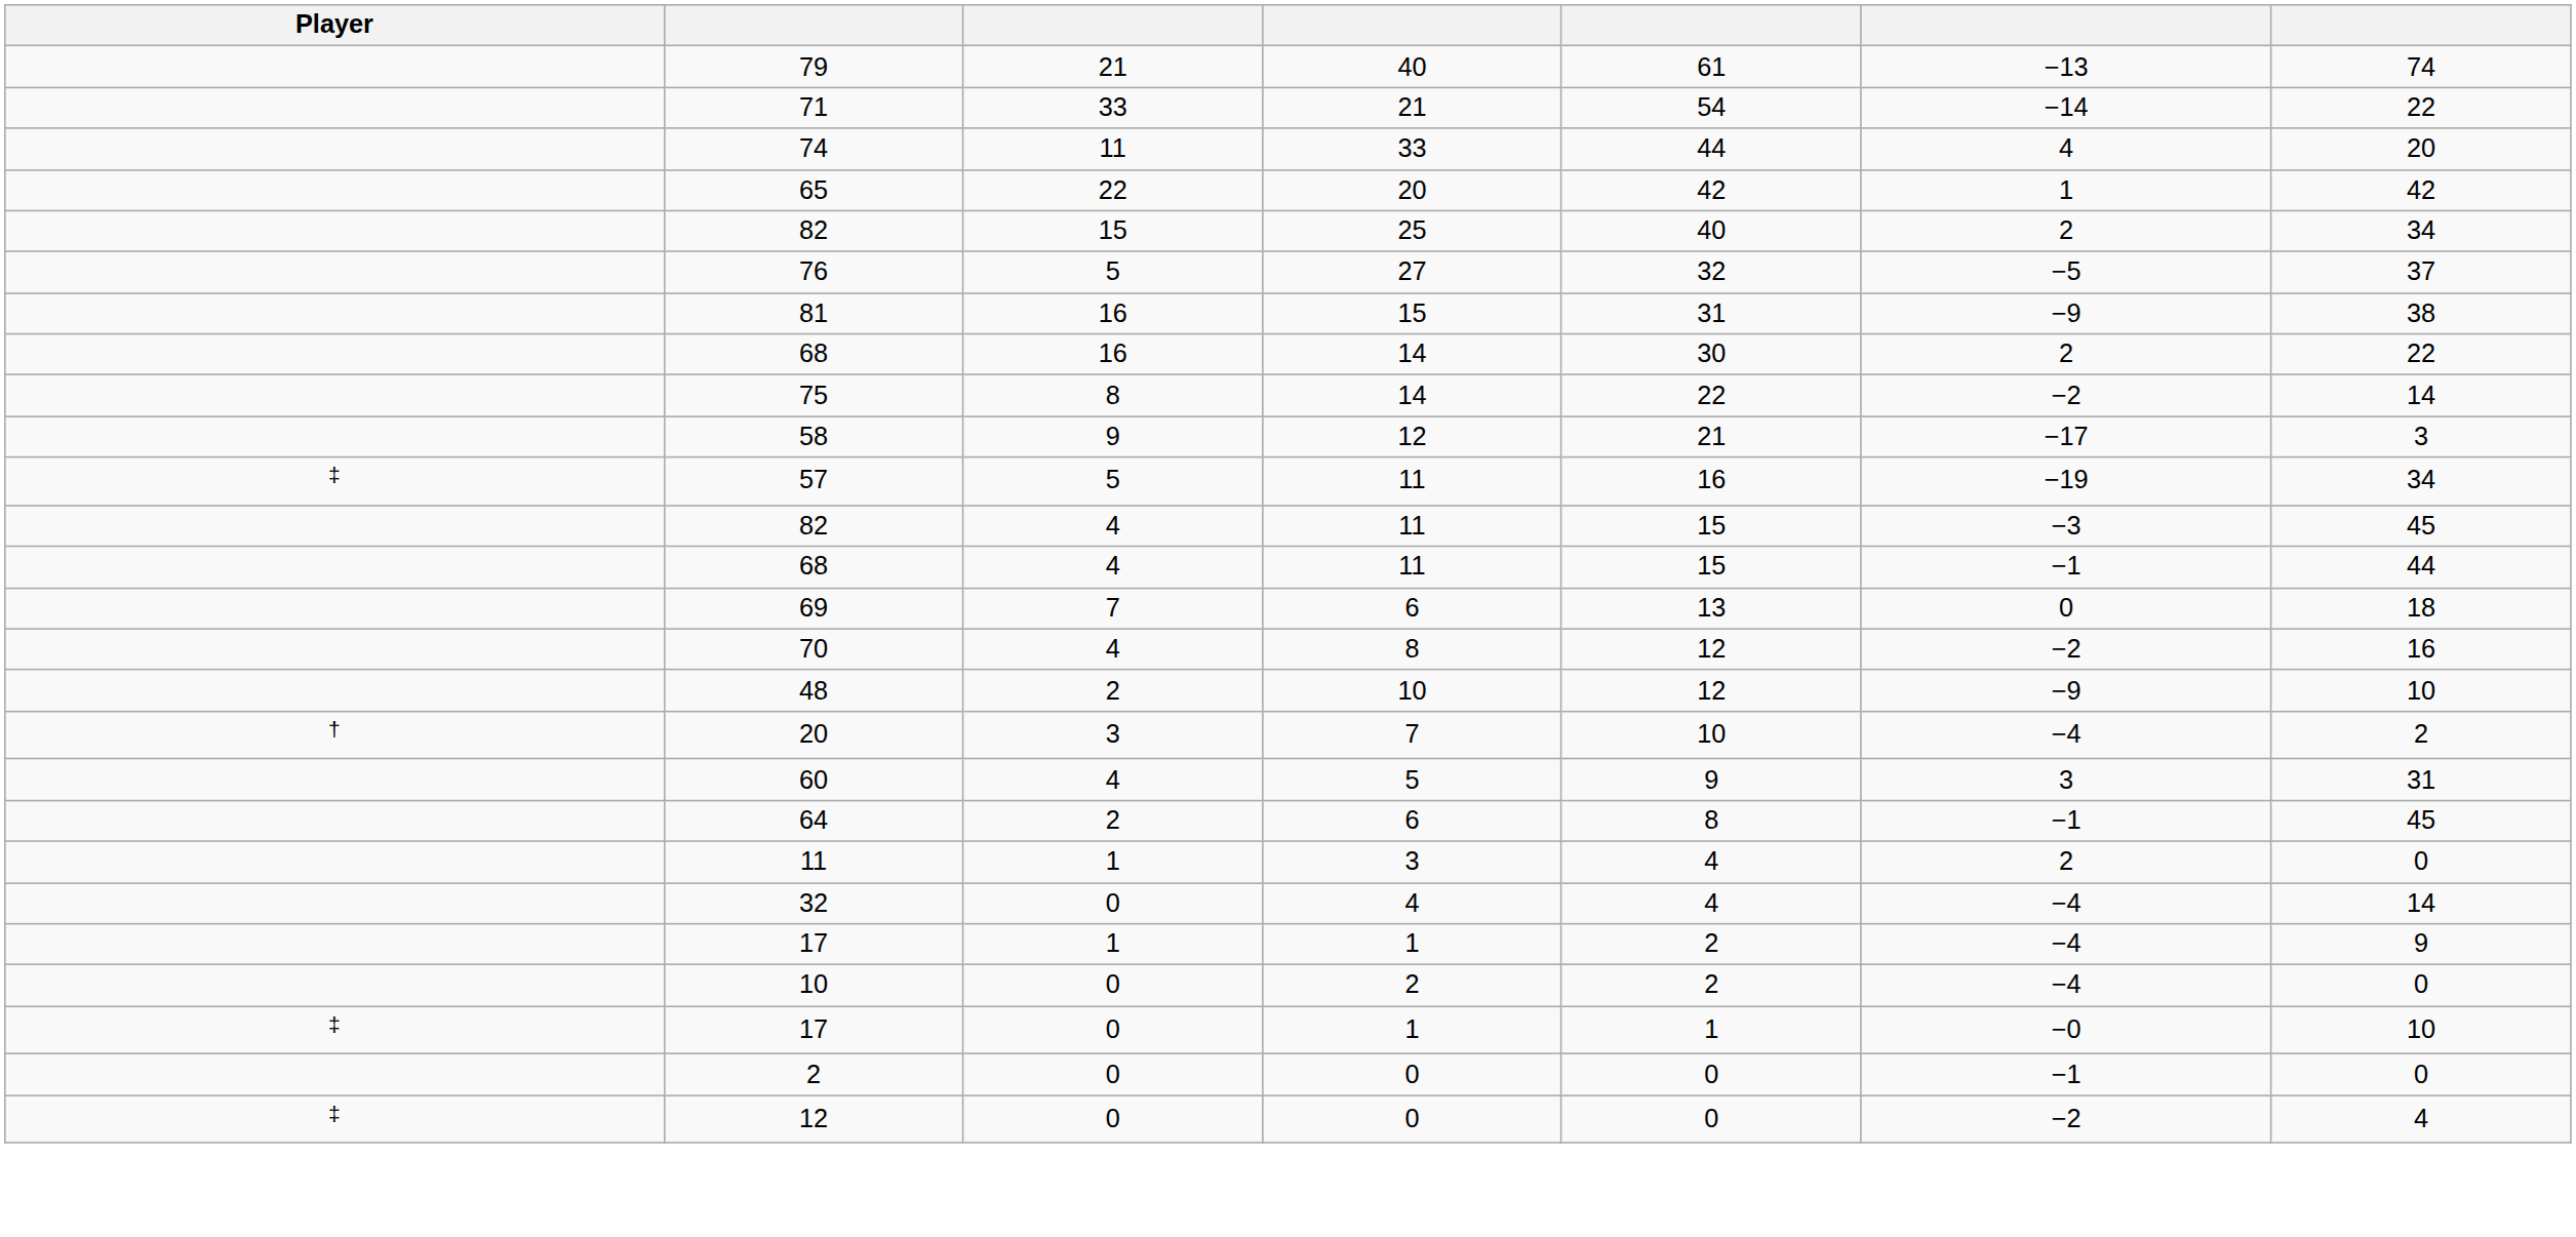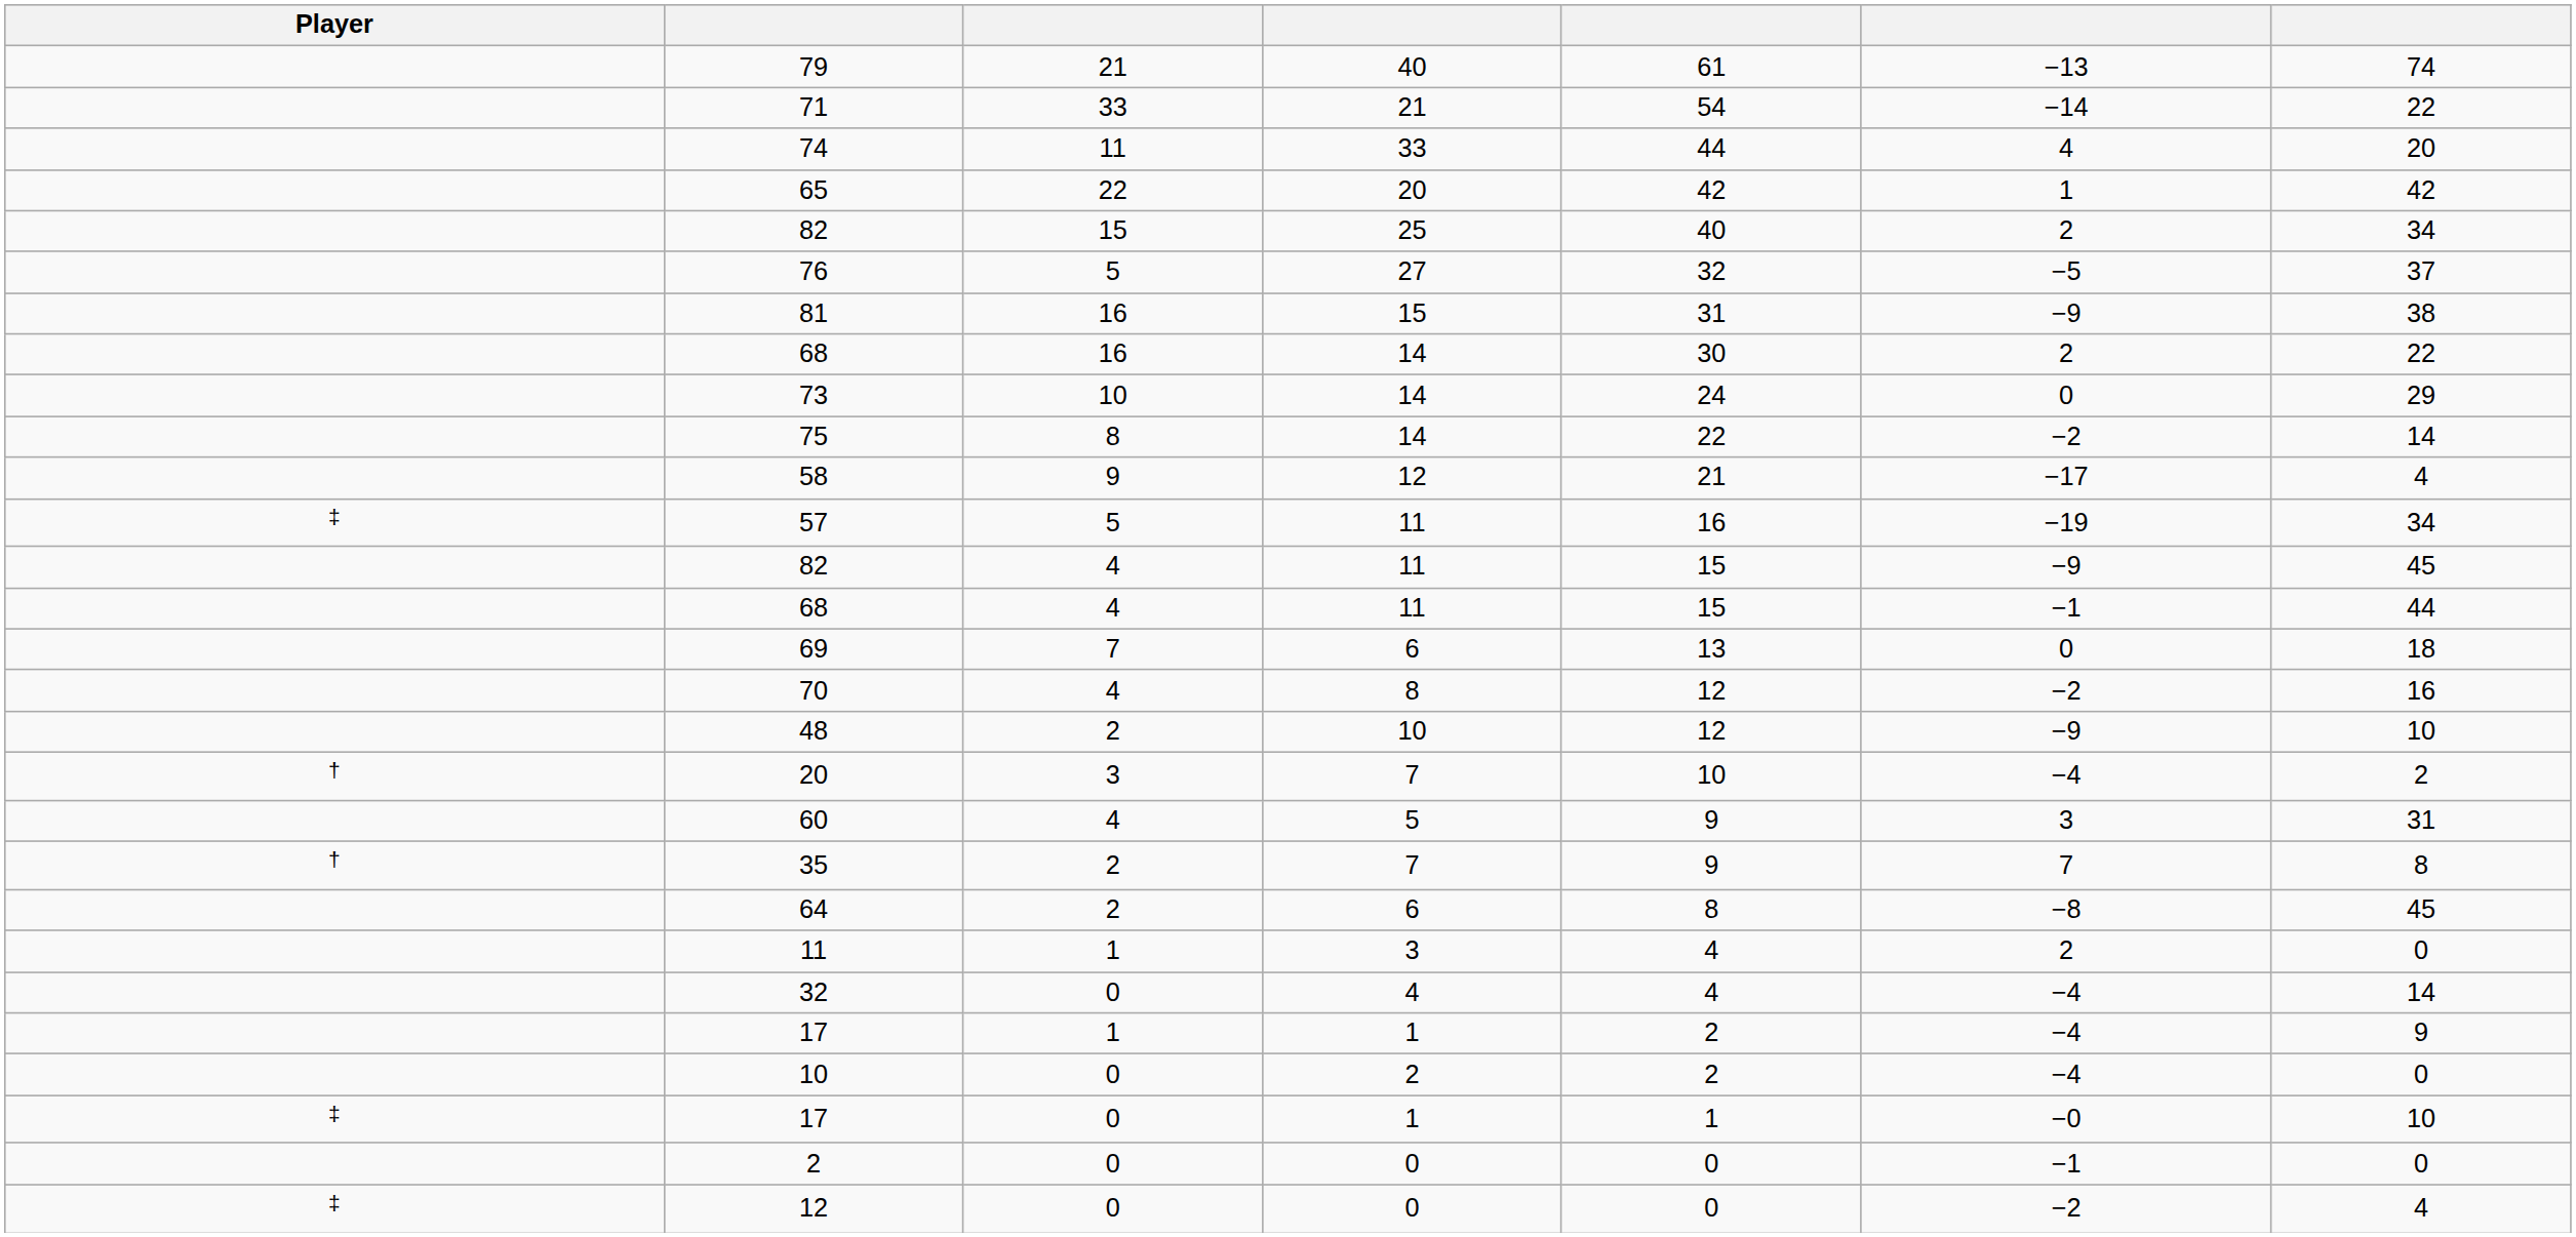 <table class="wikitable sortable" style="width:100%; text-align:center;">
 <tr>
 <th>Player</th>
 <th></th>
 <th></th>
 <th></th>
 <th></th>
 <th data-sort-type="number"></th>
 <th></th>
 </tr>
 <tr>
 <td></td>
 <td>79</td>
 <td>21</td>
 <td>40</td>
 <td>61</td>
 <td>−13</td>
 <td>74</td>
 </tr>
 <tr>
 <td></td>
 <td>71</td>
 <td>33</td>
 <td>21</td>
 <td>54</td>
 <td>−14</td>
 <td>22</td>
 </tr>
 <tr>
 <td></td>
 <td>74</td>
 <td>11</td>
 <td>33</td>
 <td>44</td>
 <td>4</td>
 <td>20</td>
 </tr>
 <tr>
 <td></td>
 <td>65</td>
 <td>22</td>
 <td>20</td>
 <td>42</td>
 <td>1</td>
 <td>42</td>
 </tr>
 <tr>
 <td></td>
 <td>82</td>
 <td>15</td>
 <td>25</td>
 <td>40</td>
 <td>2</td>
 <td>34</td>
 </tr>
 <tr>
 <td></td>
 <td>76</td>
 <td>5</td>
 <td>27</td>
 <td>32</td>
 <td>−5</td>
 <td>37</td>
 </tr>
 <tr>
 <td></td>
 <td>81</td>
 <td>16</td>
 <td>15</td>
 <td>31</td>
 <td>−9</td>
 <td>38</td>
 </tr>
 <tr>
 <td></td>
 <td>68</td>
 <td>16</td>
 <td>14</td>
 <td>30</td>
 <td>2</td>
 <td>22</td>
 </tr>
 <tr>
 <td></td>
+<td>73</td>
+<td>10</td>
+<td>14</td>
+<td>24</td>
+<td>0</td>
+<td>29</td>
+</tr>
+<tr>
+<td></td>
 <td>75</td>
 <td>8</td>
 <td>14</td>
 <td>22</td>
 <td>−2</td>
 <td>14</td>
 </tr>
 <tr>
 <td></td>
 <td>58</td>
 <td>9</td>
 <td>12</td>
 <td>21</td>
 <td>−17</td>
-<td>3</td>
+<td>4</td>
 </tr>
 <tr>
 <td><sup>‡</sup></td>
 <td>57</td>
 <td>5</td>
 <td>11</td>
 <td>16</td>
 <td>−19</td>
 <td>34</td>
 </tr>
 <tr>
 <td></td>
 <td>82</td>
 <td>4</td>
 <td>11</td>
 <td>15</td>
-<td>−3</td>
+<td>−9</td>
 <td>45</td>
 </tr>
 <tr>
 <td></td>
 <td>68</td>
 <td>4</td>
 <td>11</td>
 <td>15</td>
 <td>−1</td>
 <td>44</td>
 </tr>
 <tr>
 <td></td>
 <td>69</td>
 <td>7</td>
 <td>6</td>
 <td>13</td>
 <td>0</td>
 <td>18</td>
 </tr>
 <tr>
 <td></td>
 <td>70</td>
 <td>4</td>
 <td>8</td>
 <td>12</td>
 <td>−2</td>
 <td>16</td>
 </tr>
 <tr>
 <td></td>
 <td>48</td>
 <td>2</td>
 <td>10</td>
 <td>12</td>
 <td>−9</td>
 <td>10</td>
 </tr>
 <tr>
 <td><sup>†</sup></td>
 <td>20</td>
 <td>3</td>
 <td>7</td>
 <td>10</td>
 <td>−4</td>
 <td>2</td>
 </tr>
 <tr>
 <td></td>
 <td>60</td>
 <td>4</td>
 <td>5</td>
 <td>9</td>
 <td>3</td>
 <td>31</td>
 </tr>
 <tr>
+<td><sup>†</sup></td>
+<td>35</td>
+<td>2</td>
+<td>7</td>
+<td>9</td>
+<td>7</td>
+<td>8</td>
+</tr>
+<tr>
 <td></td>
 <td>64</td>
 <td>2</td>
 <td>6</td>
 <td>8</td>
-<td>−1</td>
+<td>−8</td>
 <td>45</td>
 </tr>
 <tr>
 <td></td>
 <td>11</td>
 <td>1</td>
 <td>3</td>
 <td>4</td>
 <td>2</td>
 <td>0</td>
 </tr>
 <tr>
 <td></td>
 <td>32</td>
 <td>0</td>
 <td>4</td>
 <td>4</td>
 <td>−4</td>
 <td>14</td>
 </tr>
 <tr>
 <td></td>
 <td>17</td>
 <td>1</td>
 <td>1</td>
 <td>2</td>
 <td>−4</td>
 <td>9</td>
 </tr>
 <tr>
 <td></td>
 <td>10</td>
 <td>0</td>
 <td>2</td>
 <td>2</td>
 <td>−4</td>
 <td>0</td>
 </tr>
 <tr>
 <td><sup>‡</sup></td>
 <td>17</td>
 <td>0</td>
 <td>1</td>
 <td>1</td>
 <td>−0</td>
 <td>10</td>
 </tr>
 <tr>
 <td></td>
 <td>2</td>
 <td>0</td>
 <td>0</td>
 <td>0</td>
 <td>−1</td>
 <td>0</td>
 </tr>
 <tr>
 <td><sup>‡</sup></td>
 <td>12</td>
 <td>0</td>
 <td>0</td>
 <td>0</td>
 <td>−2</td>
 <td>4</td>
 </tr>
 </table>
